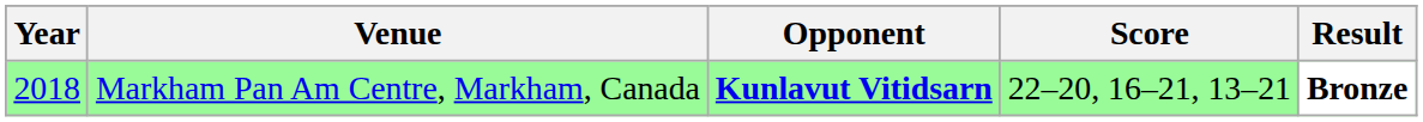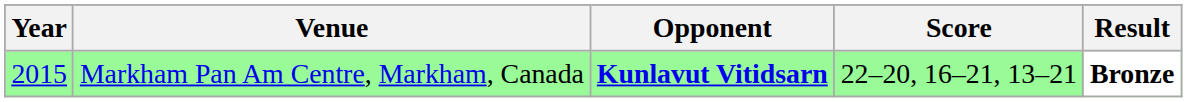 <table class="sortable wikitable" style="font-size: 95%;">
 <tr>
 <th>Year</th>
 <th>Venue</th>
 <th>Opponent</th>
 <th>Score</th>
 <th>Result</th>
 </tr>
 <tr style="background:#98FB98">
-<td align="center"><a href='#'>2018</a></td>
+<td align="center"><a href='#'>2015</a></td>
 <td align="left"><a href='#'>Markham Pan Am Centre</a>, <a href='#'>Markham</a>, Canada</td>
 <td align="left"><strong> <a href='#'>Kunlavut Vitidsarn</a></strong></td>
 <td align="left">22–20, 16–21, 13–21</td>
 <td style="text-align:left; background:white"> <strong>Bronze</strong></td>
 </tr>
 </table>
